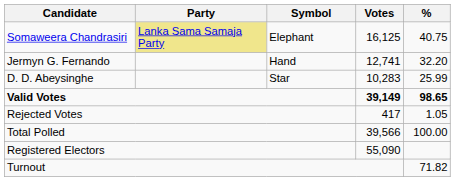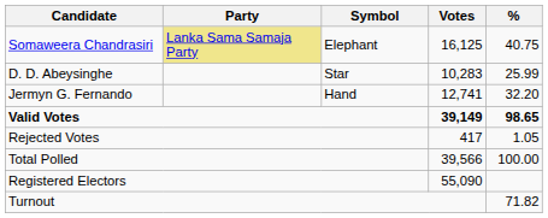 <table class="wikitable" border="1" style="text-align:right;">
 <tr>
 <th align=left width="180">Candidate</th>
 <th align=left width="180">Party</th>
 <th align=left width="120">Symbol</th>
 <th align=left width="60">Votes</th>
 <th align=left width="60">%</th>
 </tr>
 <tr>
 <td align=left><a href='#'>Somaweera Chandrasiri</a></td>
 <td align=left style="background: khaki;"><a href='#'>Lanka Sama Samaja Party</a></td>
 <td align=left>Elephant</td>
 <td>16,125</td>
 <td>40.75</td>
 </tr>
 <tr>
+<td align=left>D. D. Abeysinghe</td>
+<td></td>
+<td align=left>Star</td>
+<td>10,283</td>
+<td>25.99</td>
+</tr>
+<tr>
 <td align=left>Jermyn G. Fernando</td>
 <td></td>
 <td align=left>Hand</td>
 <td>12,741</td>
 <td>32.20</td>
-</tr>
-<tr>
-<td align=left>D. D. Abeysinghe</td>
-<td></td>
-<td align=left>Star</td>
-<td>10,283</td>
-<td>25.99</td>
 </tr>
 <tr>
 <td align=left colspan=3><strong>Valid Votes</strong></td>
 <td><strong>39,149</strong></td>
 <td><strong>98.65</strong></td>
 </tr>
 <tr>
 <td align=left colspan=3>Rejected Votes</td>
 <td>417</td>
 <td>1.05</td>
 </tr>
 <tr>
 <td align=left colspan=3>Total Polled</td>
 <td>39,566</td>
 <td>100.00</td>
 </tr>
 <tr>
 <td align=left colspan=3>Registered Electors</td>
 <td>55,090</td>
 <td></td>
 </tr>
 <tr>
 <td align=left colspan=4>Turnout</td>
 <td>71.82</td>
 </tr>
 </table>
